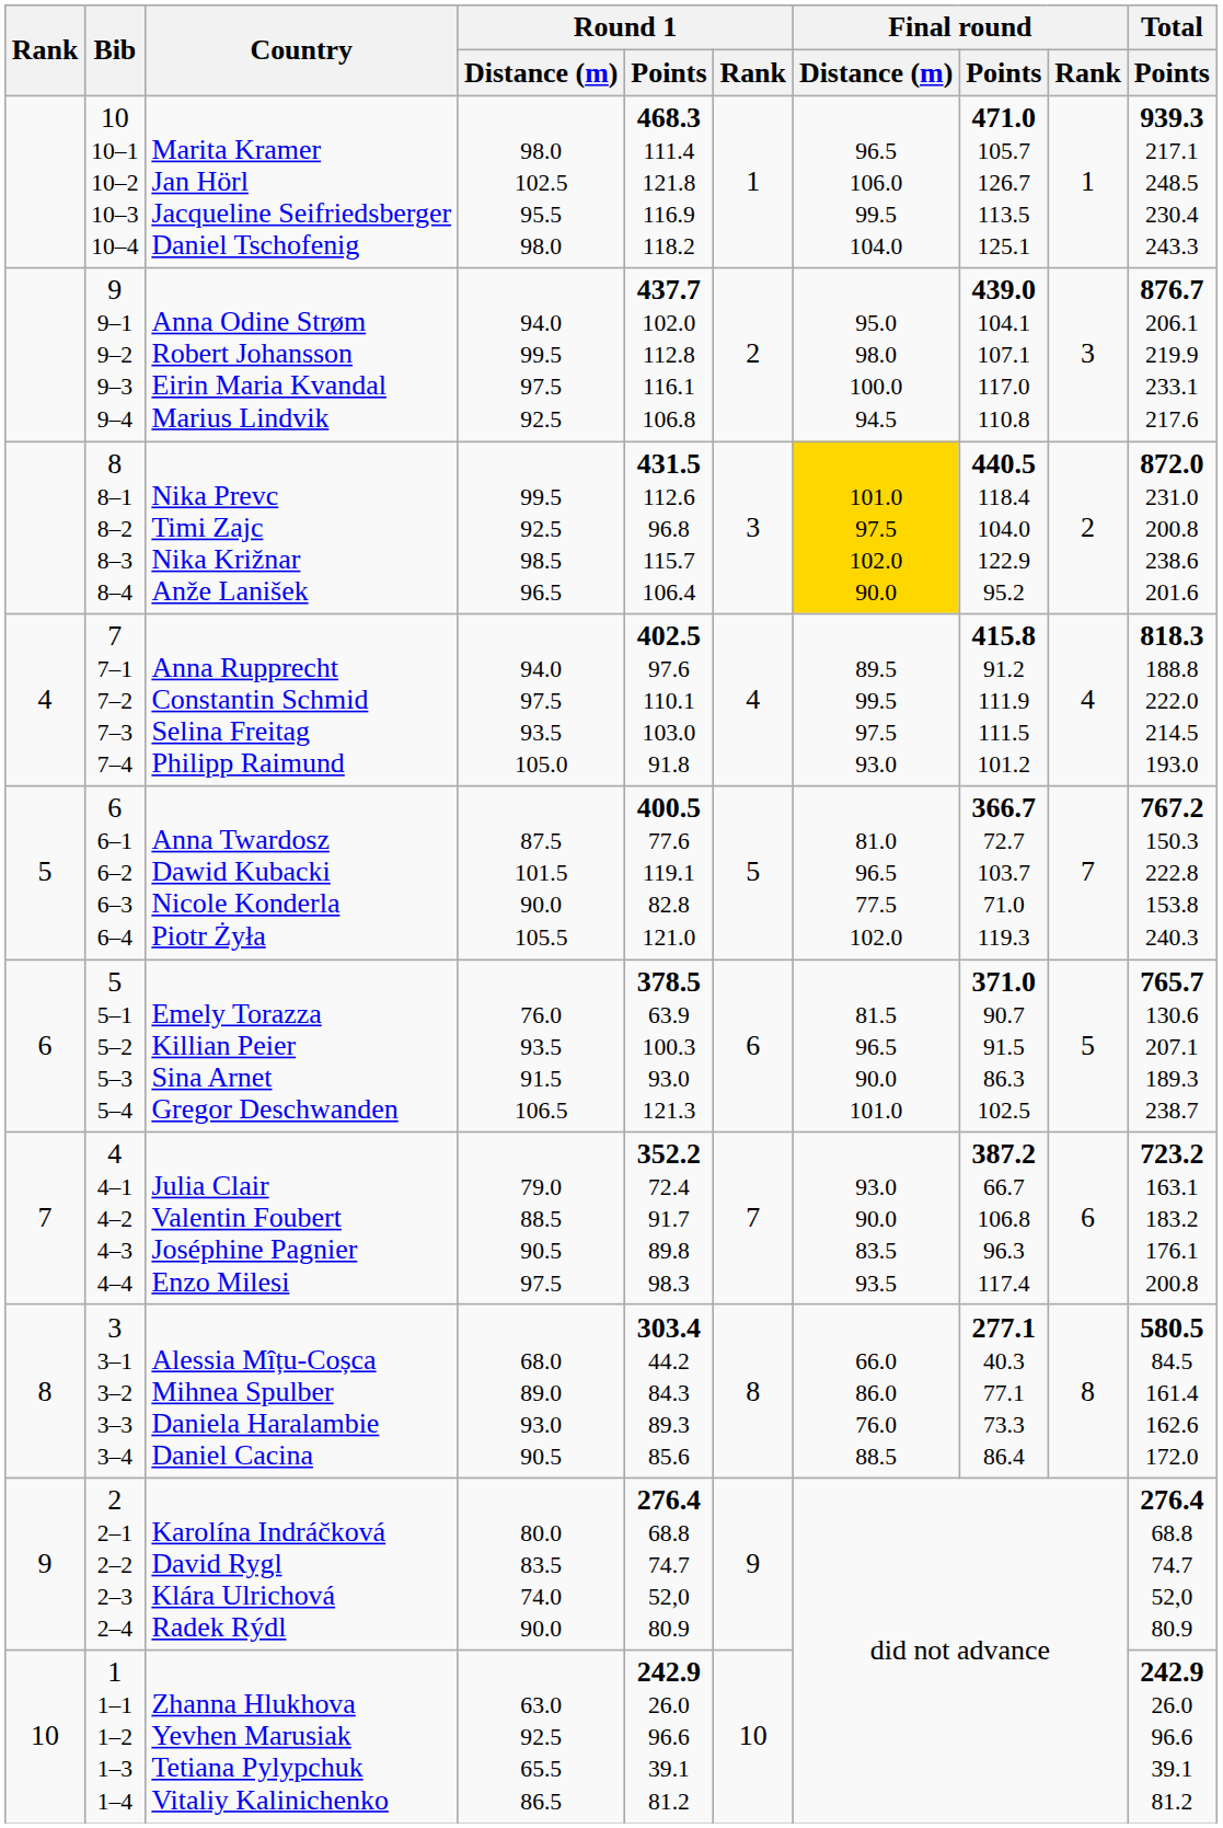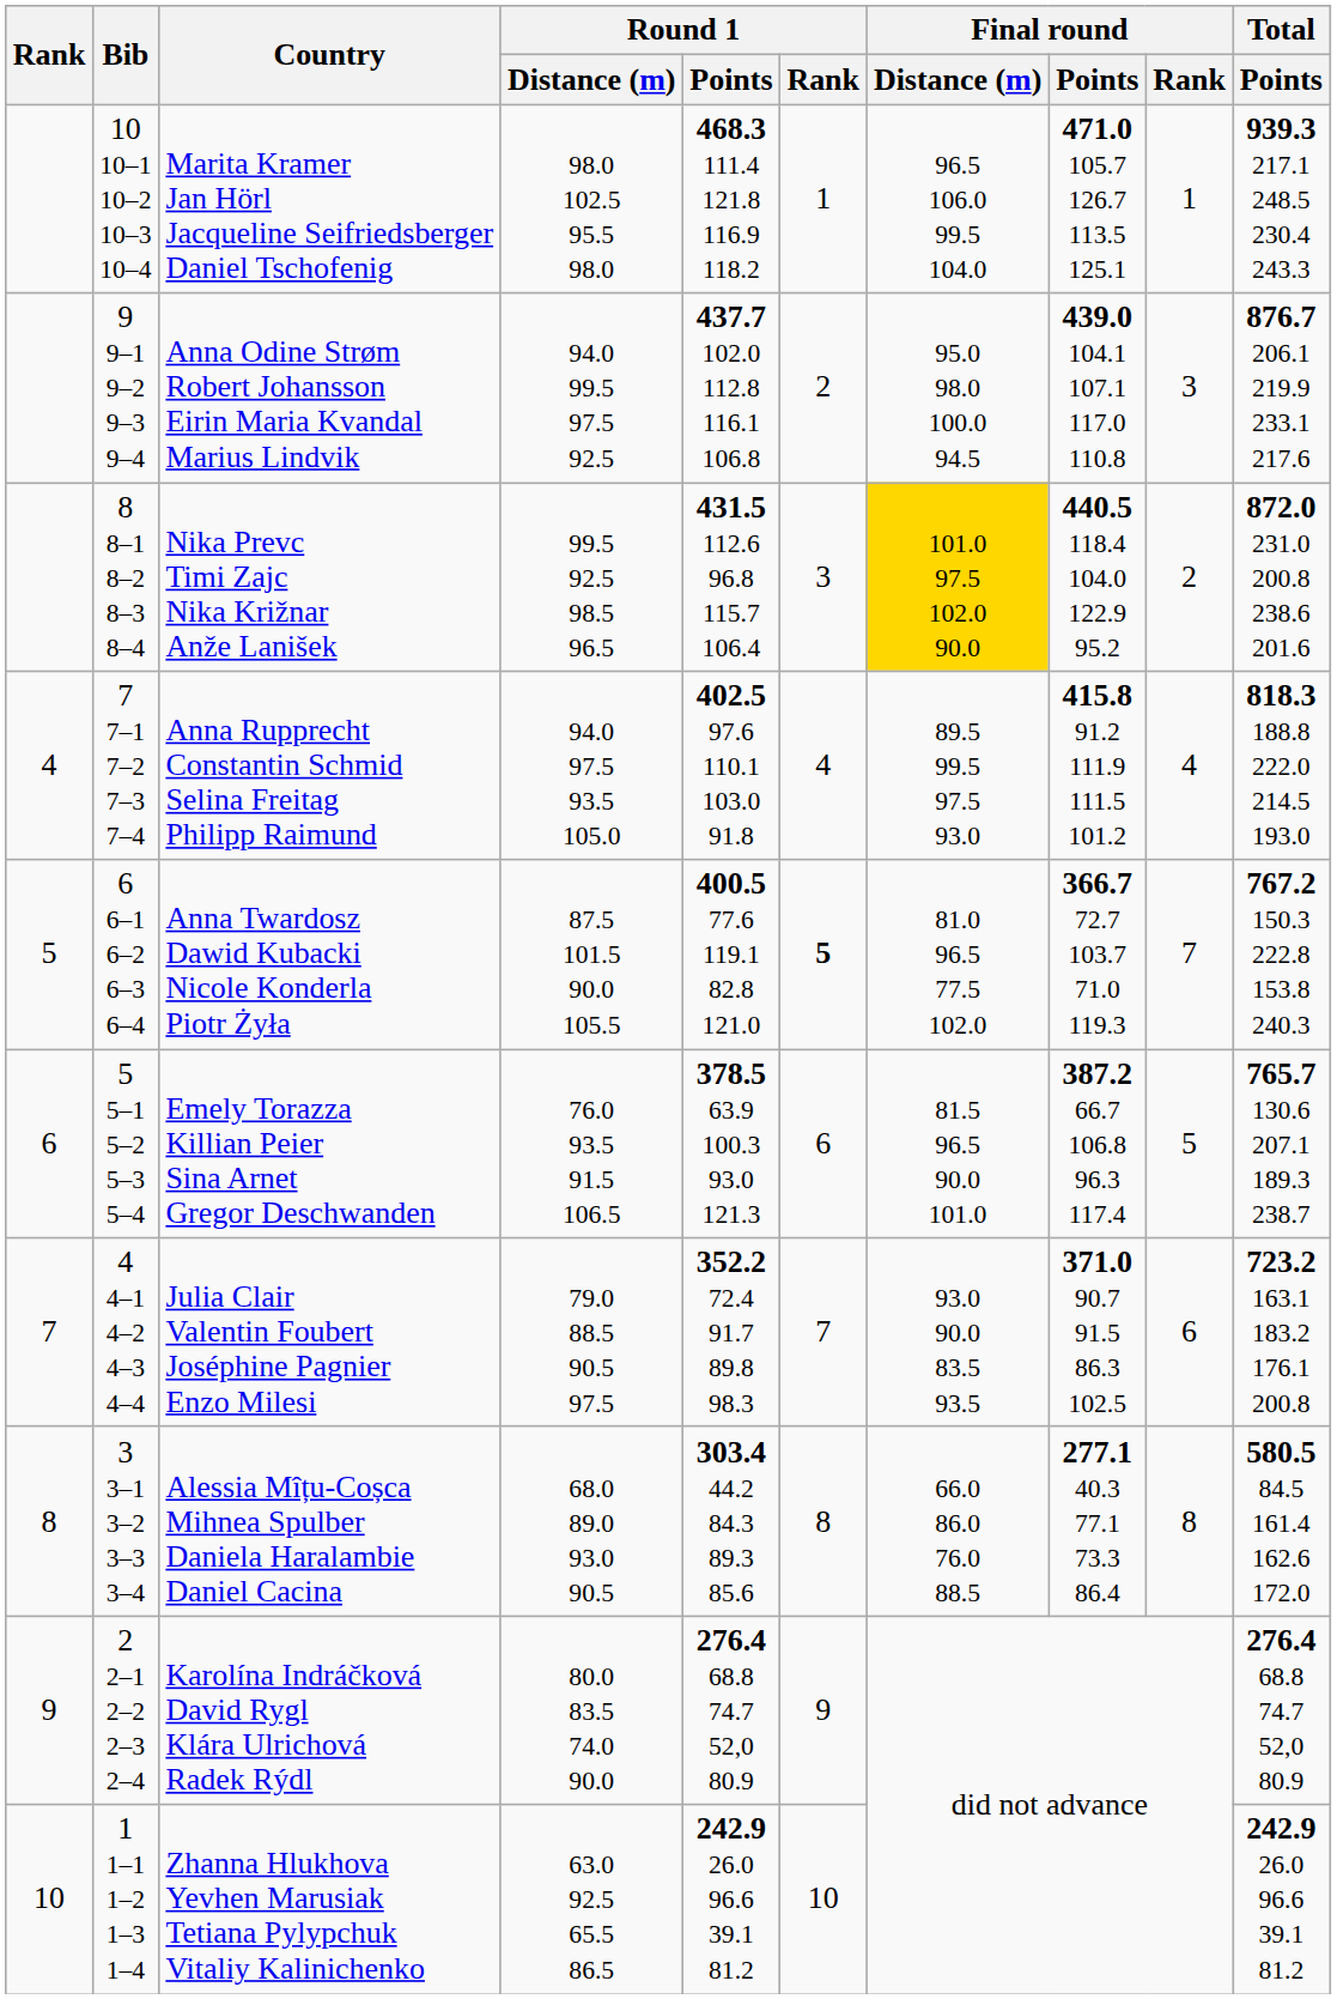 <table class="wikitable sortable" style="text-align:center">
 <tr>
 <th rowspan=2>Rank</th>
 <th rowspan=2>Bib</th>
 <th rowspan=2>Country</th>
 <th colspan=3>Round 1</th>
 <th colspan=3>Final round</th>
 <th>Total</th>
 </tr>
 <tr>
 <th>Distance (<a href='#'>m</a>)</th>
 <th>Points</th>
 <th>Rank</th>
 <th>Distance (<a href='#'>m</a>)</th>
 <th>Points</th>
 <th>Rank</th>
 <th>Points</th>
 </tr>
 <tr>
 <td></td>
 <td>10<br><small> 10–1<br>10–2<br>10–3<br>10–4</small></td>
 <td align=left><br><a href='#'>Marita Kramer</a><br><a href='#'>Jan Hörl</a><br><a href='#'>Jacqueline Seifriedsberger</a><br><a href='#'>Daniel Tschofenig</a></td>
 <td><br><small>98.0<br>102.5<br>95.5<br>98.0</small></td>
 <td><strong>468.3</strong><br><small>111.4<br>121.8<br>116.9<br>118.2</small></td>
 <td>1</td>
 <td><br><small>96.5<br>106.0<br>99.5<br>104.0</small></td>
 <td><strong>471.0</strong><br><small>105.7<br>126.7<br>113.5<br>125.1</small></td>
 <td>1</td>
 <td><strong>939.3</strong><br><small>217.1<br>248.5<br>230.4<br>243.3</small></td>
 </tr>
 <tr>
 <td></td>
 <td>9<br><small> 9–1<br>9–2<br>9–3<br>9–4</small></td>
 <td align=left><br><a href='#'>Anna Odine Strøm</a><br><a href='#'>Robert Johansson</a><br><a href='#'>Eirin Maria Kvandal</a><br><a href='#'>Marius Lindvik</a></td>
 <td><br><small>94.0<br>99.5<br>97.5<br>92.5</small></td>
 <td><strong>437.7</strong><br><small>102.0<br>112.8<br>116.1<br>106.8</small></td>
 <td>2</td>
 <td><br><small>95.0<br>98.0<br>100.0<br>94.5</small></td>
 <td><strong>439.0</strong><br><small>104.1<br>107.1<br>117.0<br>110.8</small></td>
 <td>3</td>
 <td><strong>876.7</strong><br><small>206.1<br>219.9<br>233.1<br>217.6</small></td>
 </tr>
 <tr>
 <td></td>
 <td>8<br><small> 8–1<br>8–2<br>8–3<br>8–4</small></td>
 <td align=left><br><a href='#'>Nika Prevc</a><br><a href='#'>Timi Zajc</a><br><a href='#'>Nika Križnar</a><br><a href='#'>Anže Lanišek</a></td>
 <td><br><small>99.5<br>92.5<br>98.5<br>96.5</small></td>
 <td><strong>431.5</strong><br><small>112.6<br>96.8<br>115.7<br>106.4</small></td>
 <td>3</td>
 <td style="background: gold;"><br><small>101.0<br>97.5<br>102.0<br>90.0</small></td>
 <td><strong>440.5</strong><br><small>118.4<br>104.0<br>122.9<br>95.2</small></td>
 <td>2</td>
 <td><strong>872.0</strong><br><small>231.0<br>200.8<br>238.6<br>201.6</small></td>
 </tr>
 <tr>
 <td>4</td>
 <td>7<br><small> 7–1<br>7–2<br>7–3<br>7–4</small></td>
 <td align=left><br><a href='#'>Anna Rupprecht</a><br><a href='#'>Constantin Schmid</a><br><a href='#'>Selina Freitag</a><br><a href='#'>Philipp Raimund</a></td>
 <td><br><small>94.0<br>97.5<br>93.5<br>105.0</small></td>
 <td><strong>402.5</strong><br><small>97.6<br>110.1<br>103.0<br>91.8</small></td>
 <td>4</td>
 <td><br><small>89.5<br>99.5<br>97.5<br>93.0</small></td>
 <td><strong>415.8</strong><br><small>91.2<br>111.9<br>111.5<br>101.2</small></td>
 <td>4</td>
 <td><strong>818.3</strong><br><small>188.8<br>222.0<br>214.5<br>193.0</small></td>
 </tr>
 <tr>
 <td>5</td>
 <td>6<br><small> 6–1<br>6–2<br>6–3<br>6–4</small></td>
 <td align=left><br><a href='#'>Anna Twardosz</a><br><a href='#'>Dawid Kubacki</a><br><a href='#'>Nicole Konderla</a><br><a href='#'>Piotr Żyła</a></td>
 <td><br><small>87.5<br>101.5<br>90.0<br>105.5</small></td>
 <td><strong>400.5</strong><br><small>77.6<br>119.1<br>82.8<br>121.0</small></td>
-<td>5</td>
+<td><strong>5</strong></td>
 <td><br><small>81.0<br>96.5<br>77.5<br>102.0</small></td>
 <td><strong>366.7</strong><br><small>72.7<br>103.7<br>71.0<br>119.3</small></td>
 <td>7</td>
 <td><strong>767.2</strong><br><small>150.3<br>222.8<br>153.8<br>240.3</small></td>
 </tr>
 <tr>
 <td>6</td>
 <td>5<br><small> 5–1<br>5–2<br>5–3<br>5–4</small></td>
 <td align=left><br><a href='#'>Emely Torazza</a><br><a href='#'>Killian Peier</a><br><a href='#'>Sina Arnet</a><br><a href='#'>Gregor Deschwanden</a></td>
 <td><br><small>76.0<br>93.5<br>91.5<br>106.5</small></td>
 <td><strong>378.5</strong><br><small>63.9<br>100.3<br>93.0<br>121.3</small></td>
 <td>6</td>
 <td><br><small>81.5<br>96.5<br>90.0<br>101.0</small></td>
-<td><strong>371.0</strong><br><small>90.7<br>91.5<br>86.3<br>102.5</small></td>
+<td><strong>387.2</strong><br><small>66.7<br>106.8<br>96.3<br>117.4</small></td>
 <td>5</td>
 <td><strong>765.7</strong><br><small>130.6<br>207.1<br>189.3<br>238.7</small></td>
 </tr>
 <tr>
 <td>7</td>
 <td>4<br><small> 4–1<br>4–2<br>4–3<br>4–4</small></td>
 <td align=left><br><a href='#'>Julia Clair</a><br><a href='#'>Valentin Foubert</a><br><a href='#'>Joséphine Pagnier</a><br><a href='#'>Enzo Milesi</a></td>
 <td><br><small>79.0<br>88.5<br>90.5<br>97.5</small></td>
 <td><strong>352.2</strong><br><small>72.4<br>91.7<br>89.8<br>98.3</small></td>
 <td>7</td>
 <td><br><small>93.0<br>90.0<br>83.5<br>93.5</small></td>
-<td><strong>387.2</strong><br><small>66.7<br>106.8<br>96.3<br>117.4</small></td>
+<td><strong>371.0</strong><br><small>90.7<br>91.5<br>86.3<br>102.5</small></td>
 <td>6</td>
 <td><strong>723.2</strong><br><small>163.1<br>183.2<br>176.1<br>200.8</small></td>
 </tr>
 <tr>
 <td>8</td>
 <td>3<br><small> 3–1<br>3–2<br>3–3<br>3–4</small></td>
 <td align=left><br><a href='#'>Alessia Mîțu-Coșca</a><br><a href='#'>Mihnea Spulber</a><br><a href='#'>Daniela Haralambie</a><br><a href='#'>Daniel Cacina</a></td>
 <td><br><small>68.0<br>89.0<br>93.0<br>90.5</small></td>
 <td><strong>303.4</strong><br><small>44.2<br>84.3<br>89.3<br>85.6</small></td>
 <td>8</td>
 <td><br><small>66.0<br>86.0<br>76.0<br>88.5</small></td>
 <td><strong>277.1</strong><br><small>40.3<br>77.1<br>73.3<br>86.4</small></td>
 <td>8</td>
 <td><strong>580.5</strong><br><small>84.5<br>161.4<br>162.6<br>172.0</small></td>
 </tr>
 <tr>
 <td>9</td>
 <td>2<br><small> 2–1<br>2–2<br>2–3<br>2–4</small></td>
 <td align=left><br><a href='#'>Karolína Indráčková</a><br><a href='#'>David Rygl</a><br><a href='#'>Klára Ulrichová</a><br><a href='#'>Radek Rýdl</a></td>
 <td><br><small>80.0<br>83.5<br>74.0<br>90.0</small></td>
 <td><strong>276.4</strong><br><small>68.8<br>74.7<br>52,0<br>80.9</small></td>
 <td>9</td>
 <td colspan=3 rowspan=2>did not advance</td>
 <td><strong>276.4</strong><br><small>68.8<br>74.7<br>52,0<br>80.9</small></td>
 </tr>
 <tr>
 <td>10</td>
 <td>1<br><small> 1–1<br>1–2<br>1–3<br>1–4</small></td>
 <td align=left><br><a href='#'>Zhanna Hlukhova</a><br><a href='#'>Yevhen Marusiak</a><br><a href='#'>Tetiana Pylypchuk</a><br><a href='#'>Vitaliy Kalinichenko</a></td>
 <td><br><small>63.0<br>92.5<br>65.5<br>86.5</small></td>
 <td><strong>242.9</strong><br><small>26.0<br>96.6<br>39.1<br>81.2</small></td>
 <td>10</td>
 <td><strong>242.9</strong><br><small>26.0<br>96.6<br>39.1<br>81.2</small></td>
 </tr>
 </table>
